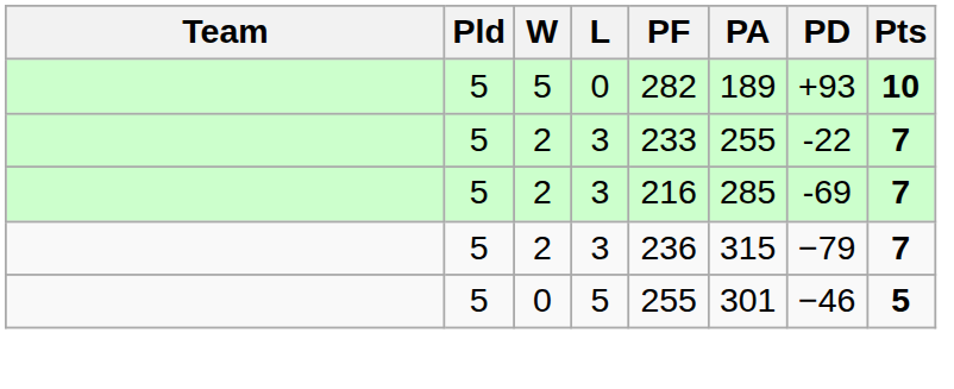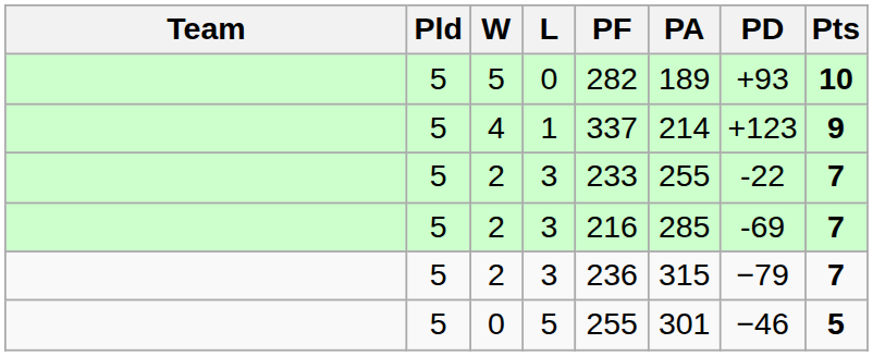 <table class="wikitable" style="text-align:center;">
 <tr>
 <th width=200>Team</th>
 <th width=20>Pld</th>
 <th width=20>W</th>
 <th width=20>L</th>
 <th width=30>PF</th>
 <th width=30>PA</th>
 <th width=30>PD</th>
 <th width=20>Pts</th>
 </tr>
 <tr bgcolor="#ccffcc">
 <td align=left></td>
 <td>5</td>
 <td>5</td>
 <td>0</td>
 <td>282</td>
 <td>189</td>
 <td>+93</td>
 <td><strong>10</strong></td>
+</tr>
+<tr bgcolor="#ccffcc">
+<td align=left></td>
+<td>5</td>
+<td>4</td>
+<td>1</td>
+<td>337</td>
+<td>214</td>
+<td>+123</td>
+<td><strong>9</strong></td>
 </tr>
 <tr bgcolor="#ccffcc">
 <td align=left></td>
 <td>5</td>
 <td>2</td>
 <td>3</td>
 <td>233</td>
 <td>255</td>
 <td>-22</td>
 <td><strong>7</strong></td>
 </tr>
 <tr bgcolor="#ccffcc">
 <td align=left></td>
 <td>5</td>
 <td>2</td>
 <td>3</td>
 <td>216</td>
 <td>285</td>
 <td>-69</td>
 <td><strong>7</strong></td>
 </tr>
 <tr>
 <td align=left></td>
 <td>5</td>
 <td>2</td>
 <td>3</td>
 <td>236</td>
 <td>315</td>
 <td>−79</td>
 <td><strong>7</strong></td>
 </tr>
 <tr>
 <td align=left></td>
 <td>5</td>
 <td>0</td>
 <td>5</td>
 <td>255</td>
 <td>301</td>
 <td>−46</td>
 <td><strong>5</strong></td>
 </tr>
 </table>
